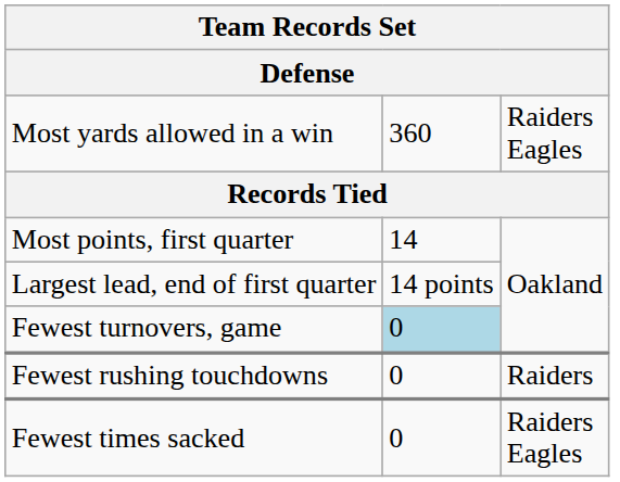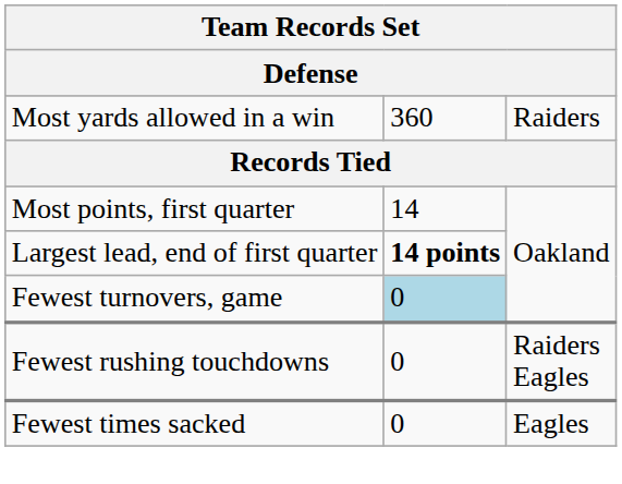 <table class="wikitable">
 <tr>
 <th colspan=3>Team Records Set</th>
 </tr>
 <tr>
 <th colspan=3>Defense</th>
 </tr>
 <tr>
 <td>Most yards allowed in a win</td>
 <td>360</td>
-<td>Raiders<br>Eagles</td>
+<td>Raiders</td>
 </tr>
 <tr>
 <th colspan=3>Records Tied</th>
 </tr>
 <tr>
 <td>Most points, first quarter</td>
 <td>14</td>
 <td rowspan=3>Oakland</td>
 </tr>
 <tr>
 <td>Largest lead, end of first quarter</td>
-<td>14 points</td>
+<td><strong>14 points</strong></td>
 </tr>
 <tr style="border-bottom: 2px solid gray">
 <td>Fewest turnovers, game</td>
 <td style="background: lightblue;">0</td>
 </tr>
 <tr style="border-bottom: 2px solid gray">
 <td>Fewest rushing touchdowns</td>
 <td>0</td>
-<td>Raiders</td>
+<td>Raiders<br>Eagles</td>
 </tr>
 <tr>
 <td>Fewest times sacked</td>
 <td>0</td>
-<td>Raiders<br>Eagles</td>
+<td>Eagles</td>
 </tr>
 </table>
